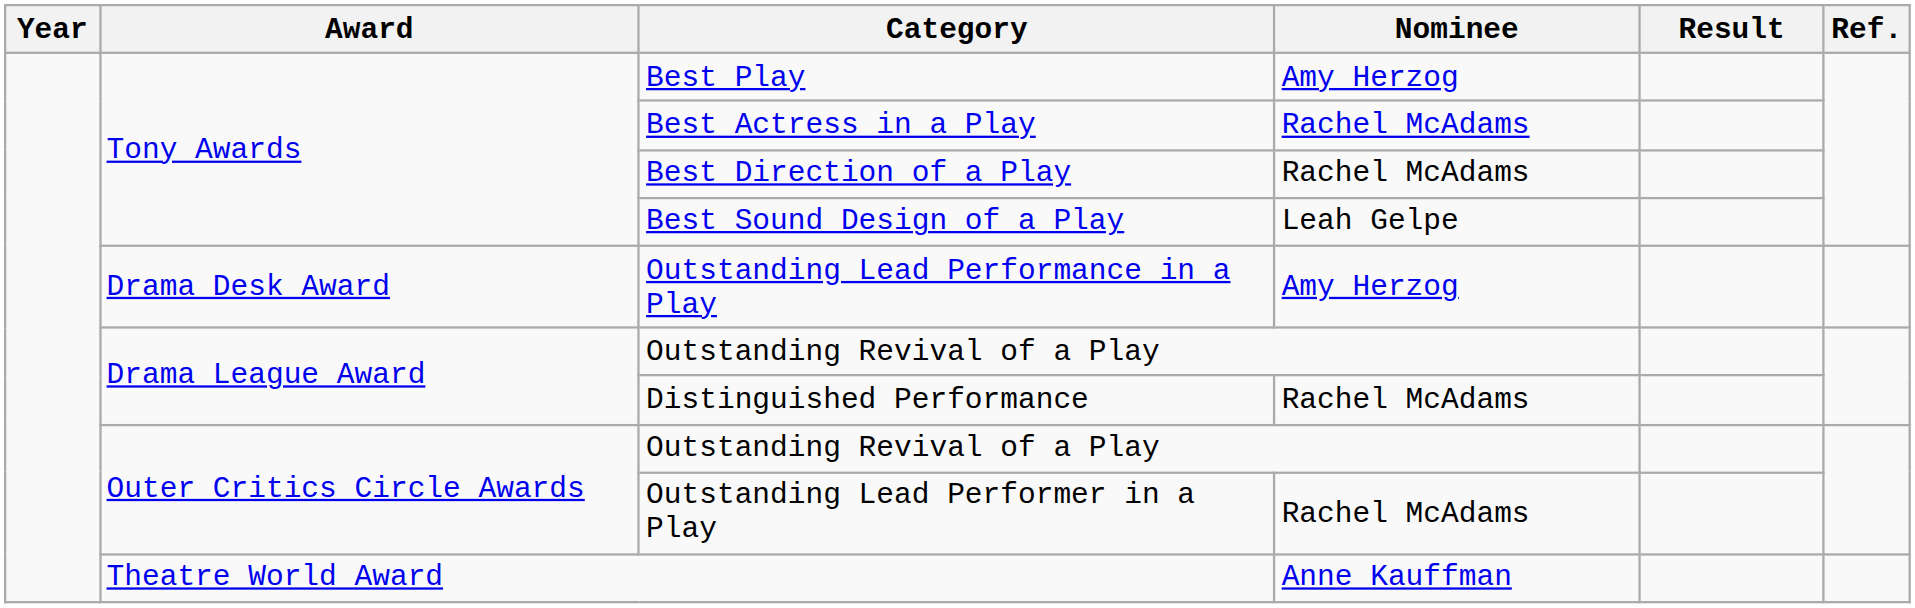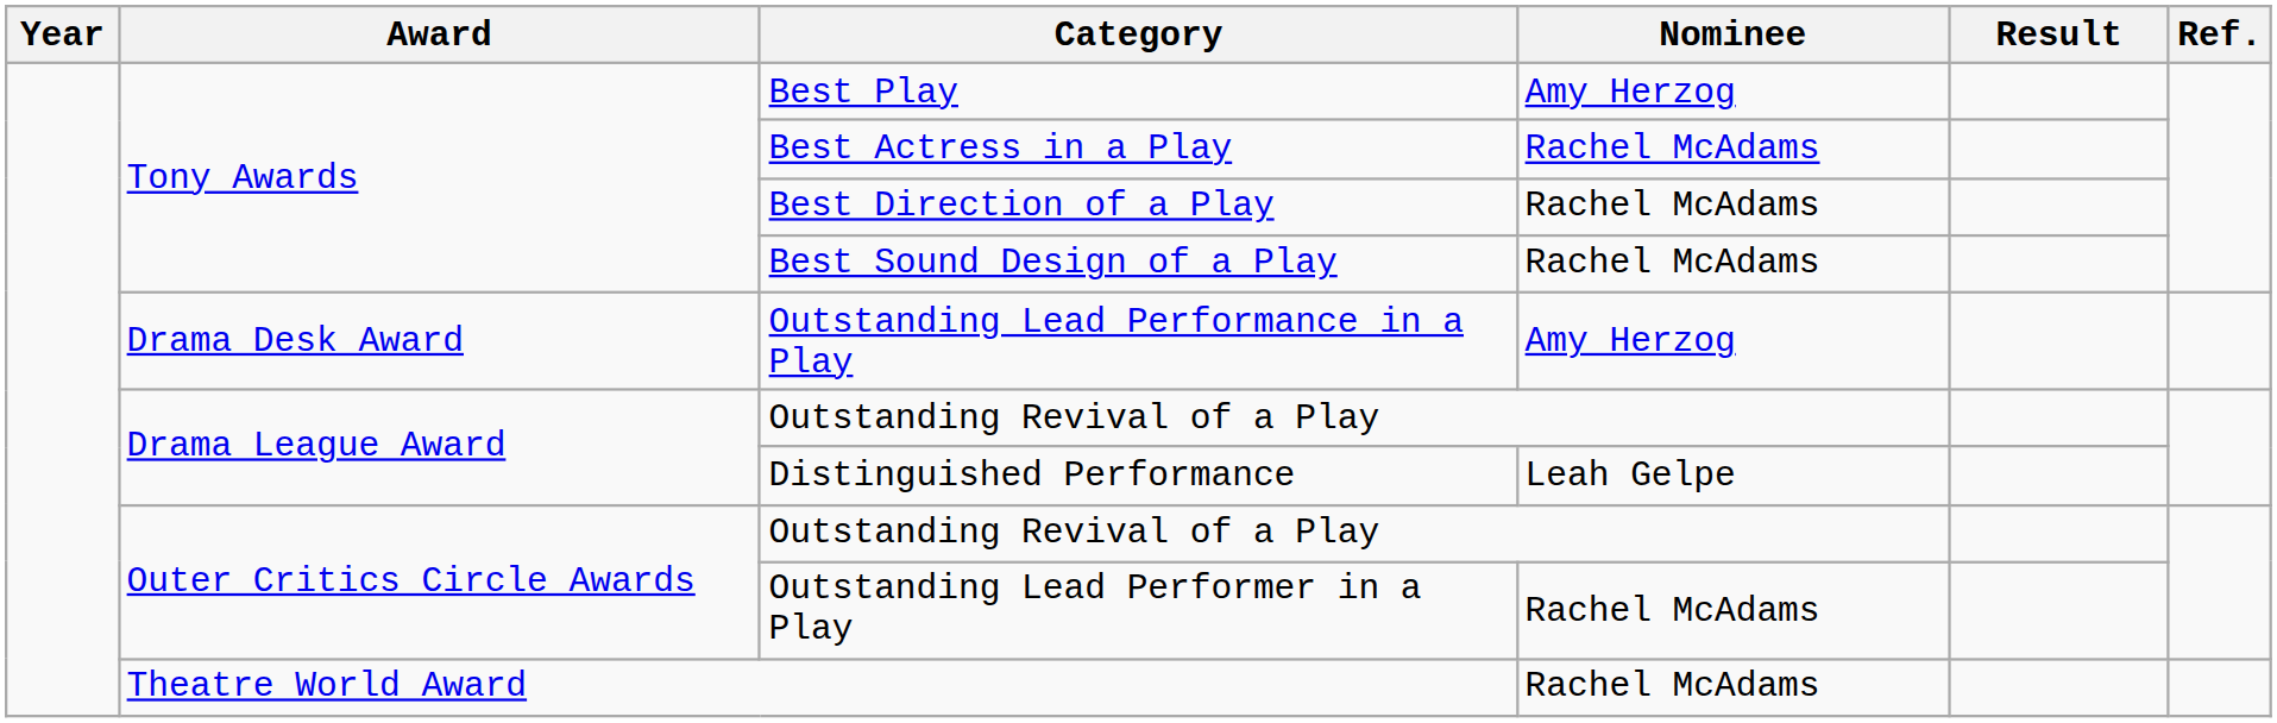 <table class="wikitable" width="95%">
 <tr>
 <th width="5%">Year</th>
 <th width="30%">Award</th>
 <th width="35%">Category</th>
 <th width="20%">Nominee</th>
 <th width="10%">Result</th>
 <th class=unsortable>Ref.</th>
 </tr>
 <tr>
 <td rowspan=10></td>
 <td rowspan=4><a href='#'>Tony Awards</a></td>
 <td><a href='#'>Best Play</a></td>
 <td><a href='#'>Amy Herzog</a></td>
 <td></td>
 <td rowspan=4></td>
 </tr>
 <tr>
 <td><a href='#'>Best Actress in a Play</a></td>
 <td><a href='#'>Rachel McAdams</a></td>
 <td></td>
 </tr>
 <tr>
 <td><a href='#'>Best Direction of a Play</a></td>
 <td>Rachel McAdams</td>
 <td></td>
 </tr>
 <tr>
 <td><a href='#'>Best Sound Design of a Play</a></td>
-<td>Leah Gelpe</td>
+<td>Rachel McAdams</td>
 <td></td>
 </tr>
 <tr>
 <td rowspan=1><a href='#'>Drama Desk Award</a></td>
 <td><a href='#'>Outstanding Lead Performance in a Play</a></td>
 <td><a href='#'>Amy Herzog</a></td>
 <td></td>
 <td rowspan=1></td>
 </tr>
 <tr>
 <td rowspan=2><a href='#'>Drama League Award</a></td>
 <td colspan=2>Outstanding Revival of a Play</td>
 <td></td>
 <td rowspan=2></td>
 </tr>
 <tr>
 <td>Distinguished Performance</td>
-<td>Rachel McAdams</td>
+<td>Leah Gelpe</td>
 <td></td>
 </tr>
 <tr>
 <td rowspan=2><a href='#'>Outer Critics Circle Awards</a></td>
 <td colspan=2>Outstanding Revival of a Play</td>
 <td></td>
 <td rowspan=2></td>
 </tr>
 <tr>
 <td>Outstanding Lead Performer in a Play</td>
 <td>Rachel McAdams</td>
 <td></td>
 </tr>
 <tr>
 <td colspan="2"><a href='#'>Theatre World Award</a></td>
-<td><a href='#'>Anne Kauffman</a></td>
+<td>Rachel McAdams</td>
 <td></td>
 <td></td>
 </tr>
 </table>
